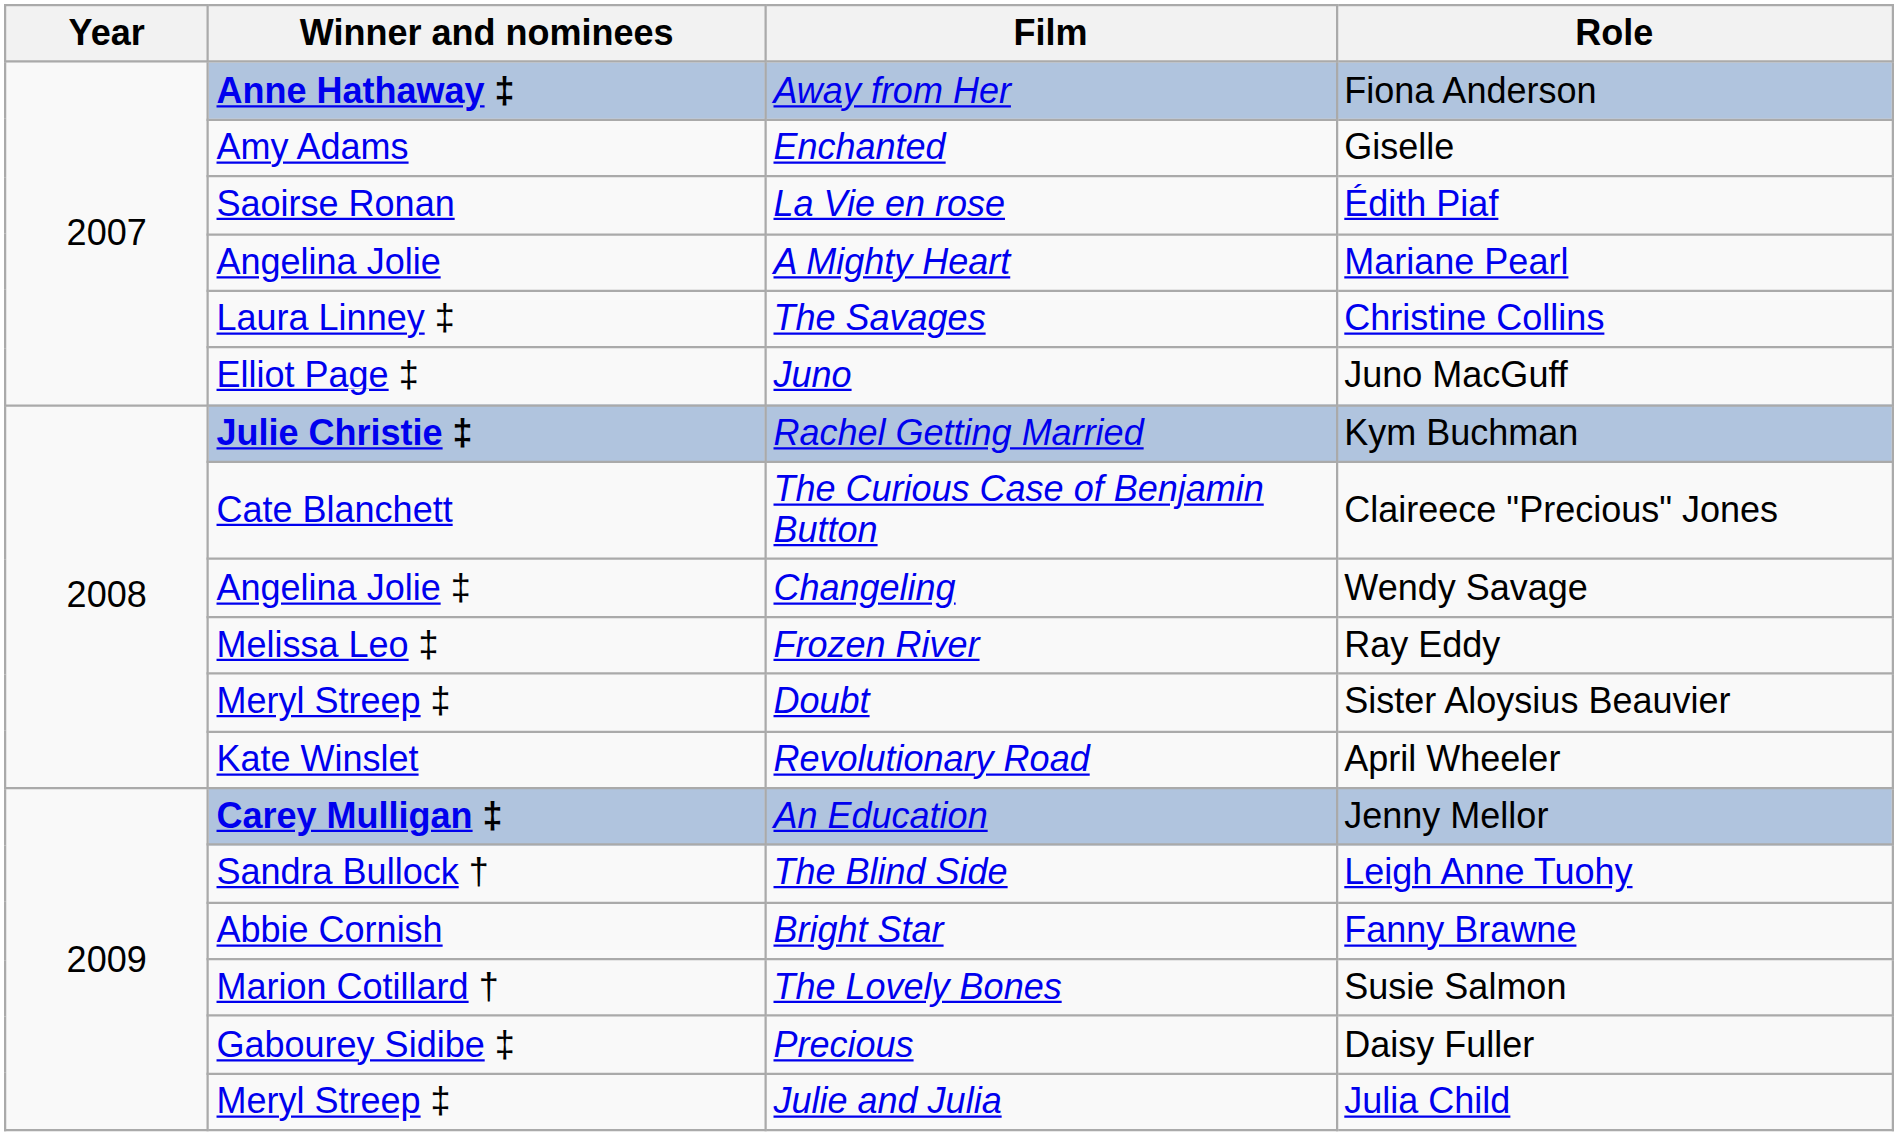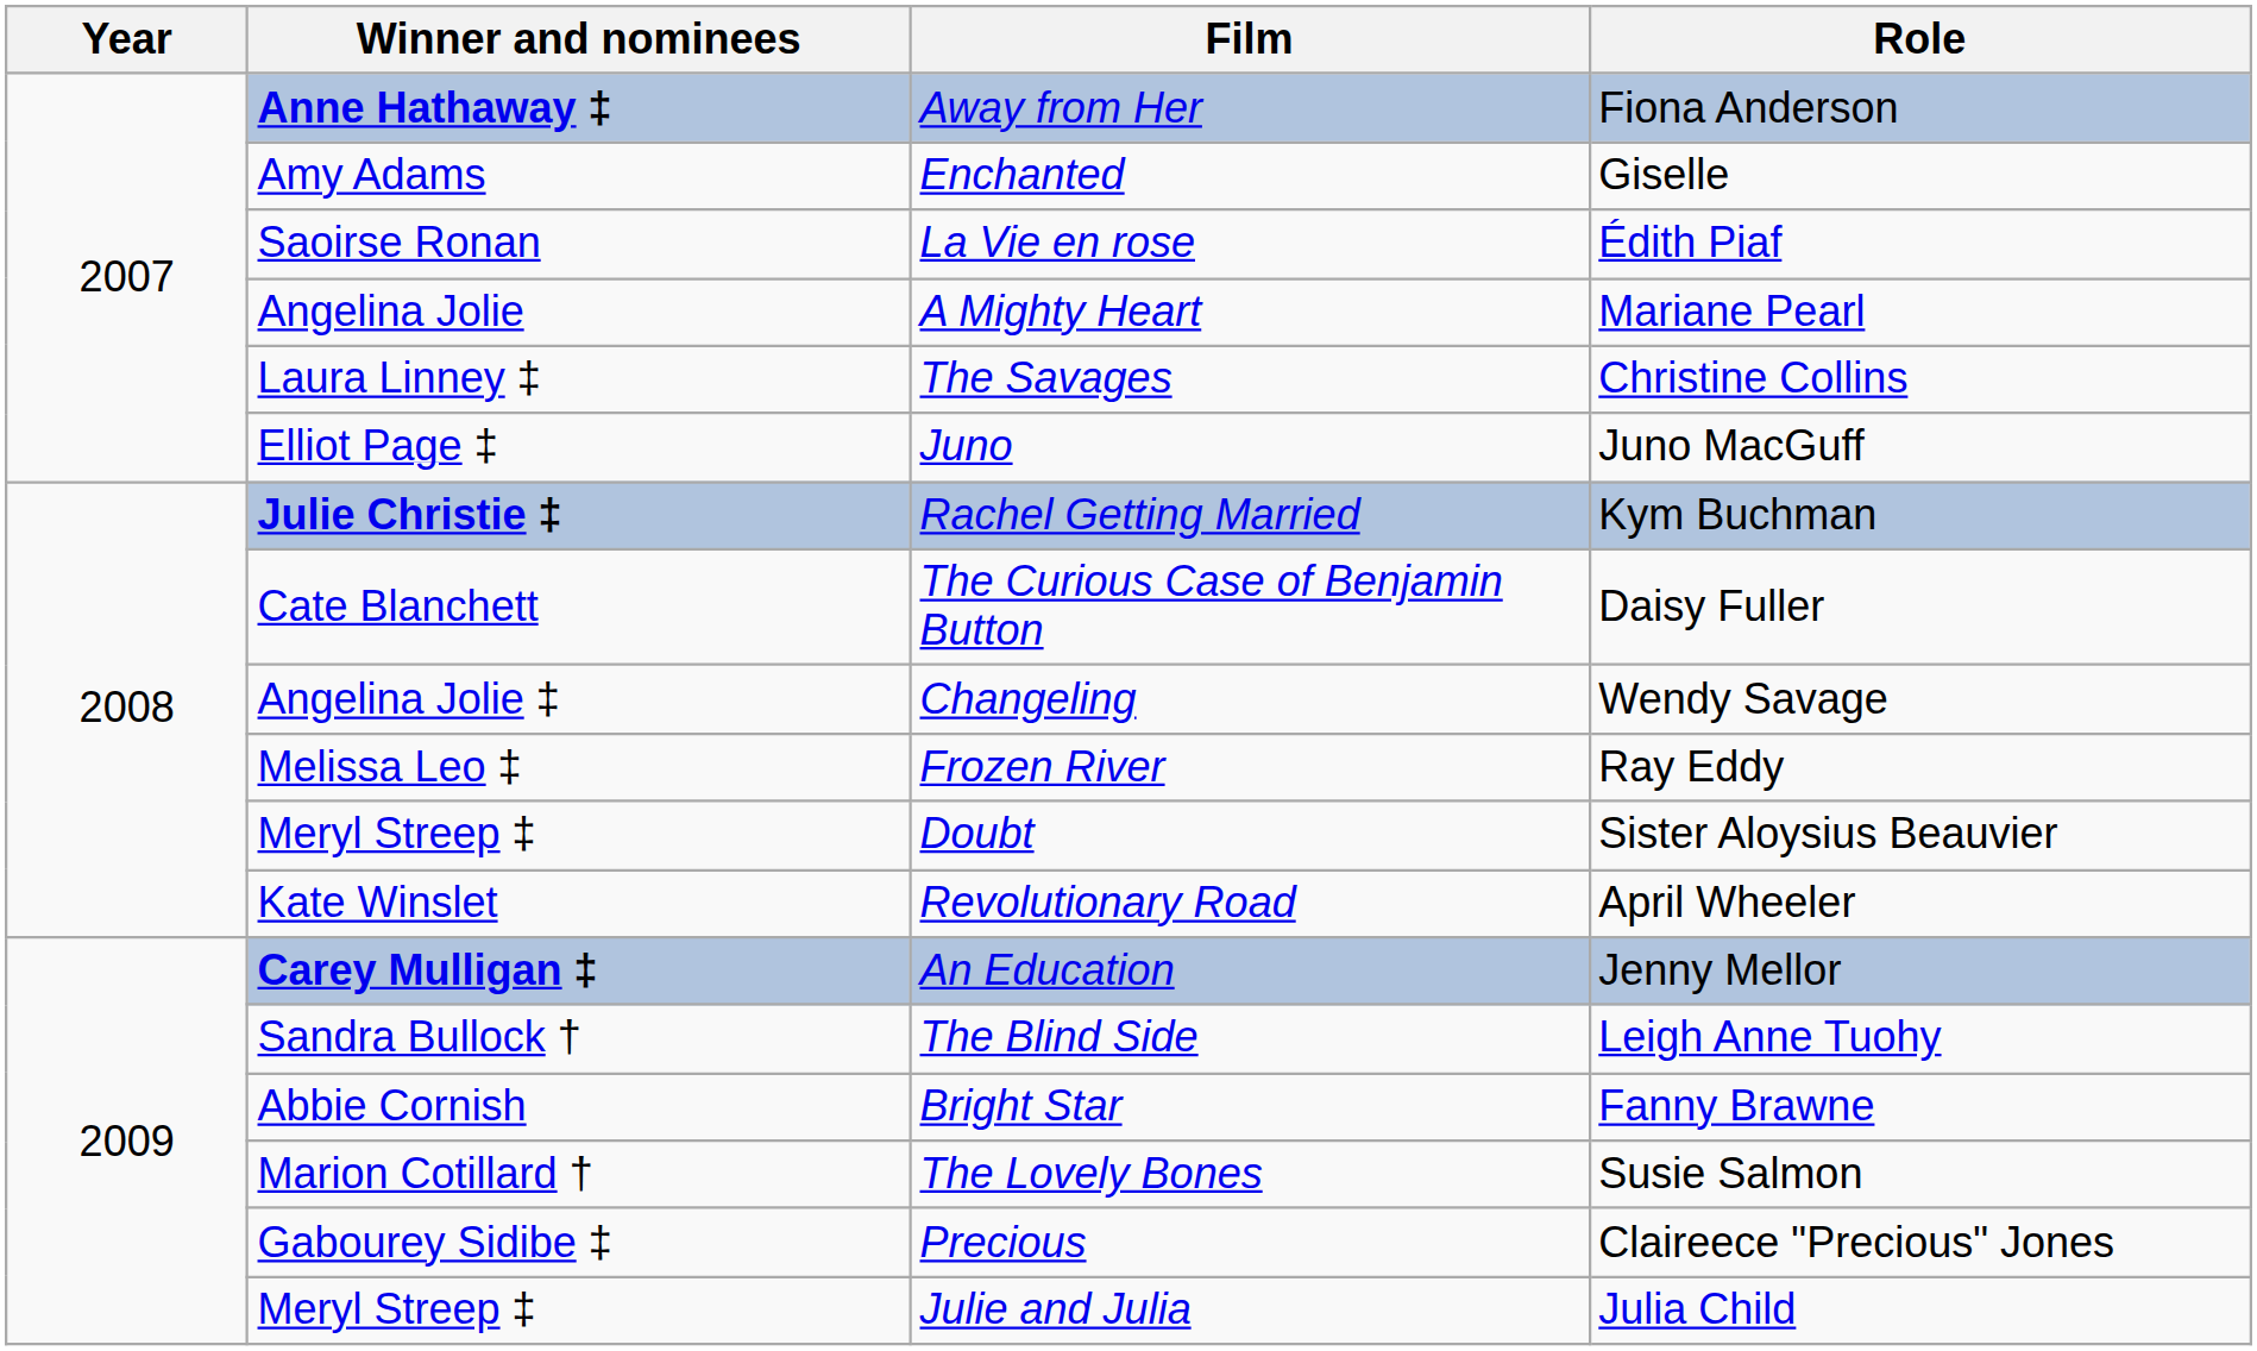 <table class="wikitable" width="95%" cellpadding="5">
 <tr>
 <th width="100"><strong>Year</strong></th>
 <th width="300"><strong>Winner and nominees</strong></th>
 <th width="300"><strong>Film</strong></th>
 <th width="300"><strong>Role</strong></th>
 </tr>
 <tr>
 <td rowspan="6" style="text-align:center;">2007</td>
 <td style="background:#B0C4DE;"><strong><a href='#'>Anne Hathaway</a> ‡</strong></td>
 <td style="background:#B0C4DE;"><em><a href='#'>Away from Her</a></em></td>
 <td style="background:#B0C4DE;">Fiona Anderson</td>
 </tr>
 <tr>
 <td><a href='#'>Amy Adams</a></td>
 <td><em><a href='#'>Enchanted</a></em></td>
 <td>Giselle</td>
 </tr>
 <tr>
 <td><a href='#'>Saoirse Ronan</a></td>
 <td><em><a href='#'>La Vie en rose</a></em></td>
 <td><a href='#'>Édith Piaf</a></td>
 </tr>
 <tr>
 <td><a href='#'>Angelina Jolie</a></td>
 <td><em><a href='#'>A Mighty Heart</a></em></td>
 <td><a href='#'>Mariane Pearl</a></td>
 </tr>
 <tr>
 <td><a href='#'>Laura Linney</a> ‡</td>
 <td><em><a href='#'>The Savages</a></em></td>
 <td><a href='#'>Christine Collins</a></td>
 </tr>
 <tr>
 <td><a href='#'>Elliot Page</a> ‡</td>
 <td><em><a href='#'>Juno</a></em></td>
 <td>Juno MacGuff</td>
 </tr>
 <tr>
 <td rowspan="6" style="text-align:center;">2008</td>
 <td style="background:#B0C4DE;"><strong><a href='#'>Julie Christie</a> ‡</strong></td>
 <td style="background:#B0C4DE;"><em><a href='#'>Rachel Getting Married</a></em></td>
 <td style="background:#B0C4DE;">Kym Buchman</td>
 </tr>
 <tr>
 <td><a href='#'>Cate Blanchett</a></td>
 <td><em><a href='#'>The Curious Case of Benjamin Button</a></em></td>
-<td>Claireece "Precious" Jones</td>
+<td>Daisy Fuller</td>
 </tr>
 <tr>
 <td><a href='#'>Angelina Jolie</a> ‡</td>
 <td><em><a href='#'>Changeling</a></em></td>
 <td>Wendy Savage</td>
 </tr>
 <tr>
 <td><a href='#'>Melissa Leo</a> ‡</td>
 <td><em><a href='#'>Frozen River</a></em></td>
 <td>Ray Eddy</td>
 </tr>
 <tr>
 <td><a href='#'>Meryl Streep</a> ‡</td>
 <td><em><a href='#'>Doubt</a></em></td>
 <td>Sister Aloysius Beauvier</td>
 </tr>
 <tr>
 <td><a href='#'>Kate Winslet</a></td>
 <td><em><a href='#'>Revolutionary Road</a></em></td>
 <td>April Wheeler</td>
 </tr>
 <tr>
 <td rowspan="6" style="text-align:center;">2009</td>
 <td style="background:#B0C4DE;"><strong><a href='#'>Carey Mulligan</a> ‡</strong></td>
 <td style="background:#B0C4DE;"><em><a href='#'>An Education</a></em></td>
 <td style="background:#B0C4DE;">Jenny Mellor</td>
 </tr>
 <tr>
 <td><a href='#'>Sandra Bullock</a> †</td>
 <td><em><a href='#'>The Blind Side</a></em></td>
 <td><a href='#'>Leigh Anne Tuohy</a></td>
 </tr>
 <tr>
 <td><a href='#'>Abbie Cornish</a></td>
 <td><em><a href='#'>Bright Star</a></em></td>
 <td><a href='#'>Fanny Brawne</a></td>
 </tr>
 <tr>
 <td><a href='#'>Marion Cotillard</a> †</td>
 <td><em><a href='#'>The Lovely Bones</a></em></td>
 <td>Susie Salmon</td>
 </tr>
 <tr>
 <td><a href='#'>Gabourey Sidibe</a> ‡</td>
 <td><em><a href='#'>Precious</a></em></td>
-<td>Daisy Fuller</td>
+<td>Claireece "Precious" Jones</td>
 </tr>
 <tr>
 <td><a href='#'>Meryl Streep</a> ‡</td>
 <td><em><a href='#'>Julie and Julia</a></em></td>
 <td><a href='#'>Julia Child</a></td>
 </tr>
 </table>
